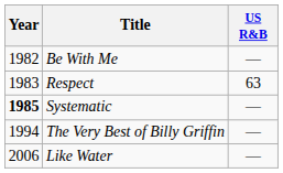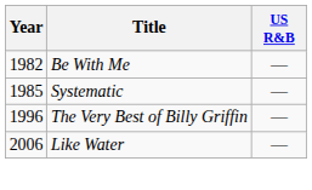 <table class="wikitable">
 <tr>
 <th>Year</th>
 <th>Title</th>
 <th style="width:45px;"><small><a href='#'>US R&B</a></small><br></th>
 </tr>
 <tr>
 <td>1982</td>
 <td><em>Be With Me</em></td>
 <td align=center>—</td>
 </tr>
 <tr>
-<td>1983</td>
-<td><em>Respect</em></td>
-<td align=center>63</td>
-</tr>
-<tr>
-<td><strong>1985</strong></td>
+<td>1985</td>
 <td><em>Systematic</em></td>
 <td align=center>—</td>
 </tr>
 <tr>
-<td>1994</td>
+<td>1996</td>
 <td><em>The Very Best of Billy Griffin</em></td>
 <td align=center>—</td>
 </tr>
 <tr>
 <td>2006</td>
 <td><em>Like Water</em></td>
 <td align=center>—</td>
 </tr>
 </table>
